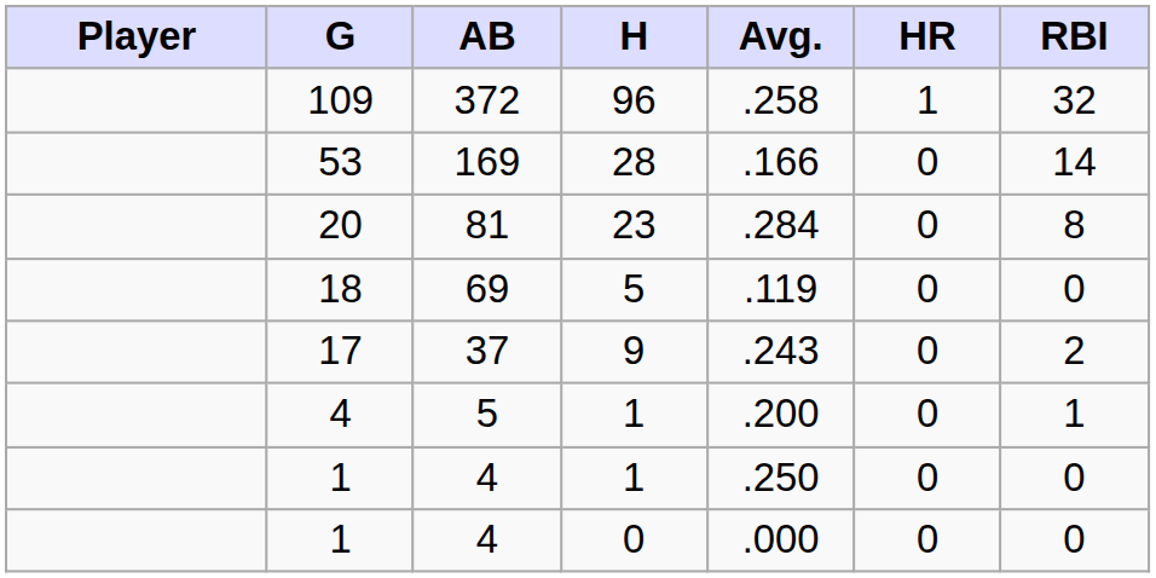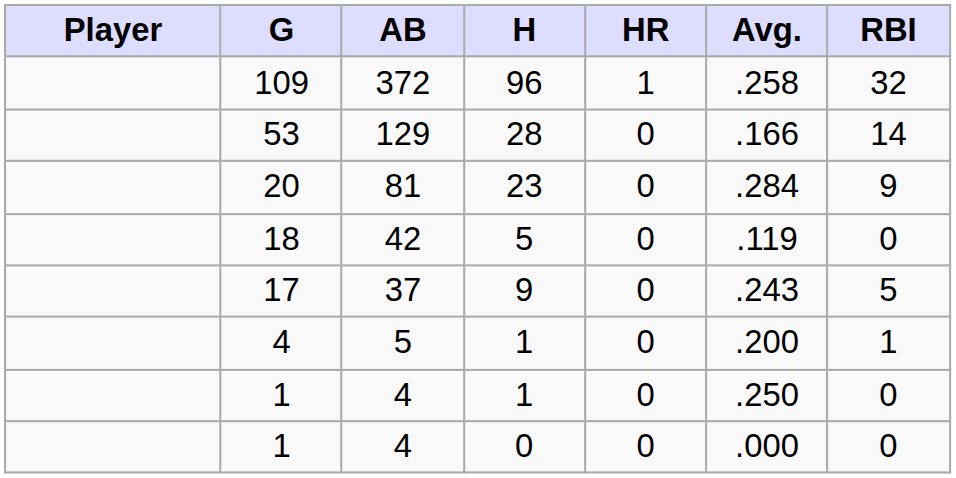 <table class="wikitable sortable">
 <tr>
 <th style="background:#ddf; width:16%;">Player</th>
 <th style="background:#ddf; width:9%;">G</th>
 <th style="background:#ddf; width:9%;">AB</th>
 <th style="background:#ddf; width:9%;">H</th>
+<th style="background:#ddf; width:9%;">HR</th>
 <th style="background:#ddf; width:9%;">Avg.</th>
-<th style="background:#ddf; width:9%;">HR</th>
 <th style="background:#ddf; width:9%;">RBI</th>
 </tr>
 <tr style="text-align:center;">
 <td></td>
 <td>109</td>
 <td>372</td>
 <td>96</td>
+<td>1</td>
 <td>.258</td>
-<td>1</td>
 <td>32</td>
 </tr>
 <tr style="text-align:center;">
 <td></td>
 <td>53</td>
-<td>169</td>
+<td>129</td>
 <td>28</td>
+<td>0</td>
 <td>.166</td>
-<td>0</td>
 <td>14</td>
 </tr>
 <tr style="text-align:center;">
 <td></td>
 <td>20</td>
 <td>81</td>
 <td>23</td>
+<td>0</td>
 <td>.284</td>
-<td>0</td>
-<td>8</td>
+<td>9</td>
 </tr>
 <tr style="text-align:center;">
 <td></td>
 <td>18</td>
-<td>69</td>
+<td>42</td>
 <td>5</td>
+<td>0</td>
 <td>.119</td>
-<td>0</td>
 <td>0</td>
 </tr>
 <tr style="text-align:center;">
 <td></td>
 <td>17</td>
 <td>37</td>
 <td>9</td>
+<td>0</td>
 <td>.243</td>
-<td>0</td>
-<td>2</td>
+<td>5</td>
 </tr>
 <tr style="text-align:center;">
 <td></td>
 <td>4</td>
 <td>5</td>
 <td>1</td>
+<td>0</td>
 <td>.200</td>
-<td>0</td>
 <td>1</td>
 </tr>
 <tr style="text-align:center;">
 <td></td>
 <td>1</td>
 <td>4</td>
 <td>1</td>
+<td>0</td>
 <td>.250</td>
-<td>0</td>
 <td>0</td>
 </tr>
 <tr style="text-align:center;">
 <td></td>
 <td>1</td>
 <td>4</td>
 <td>0</td>
+<td>0</td>
 <td>.000</td>
-<td>0</td>
 <td>0</td>
 </tr>
 </table>
